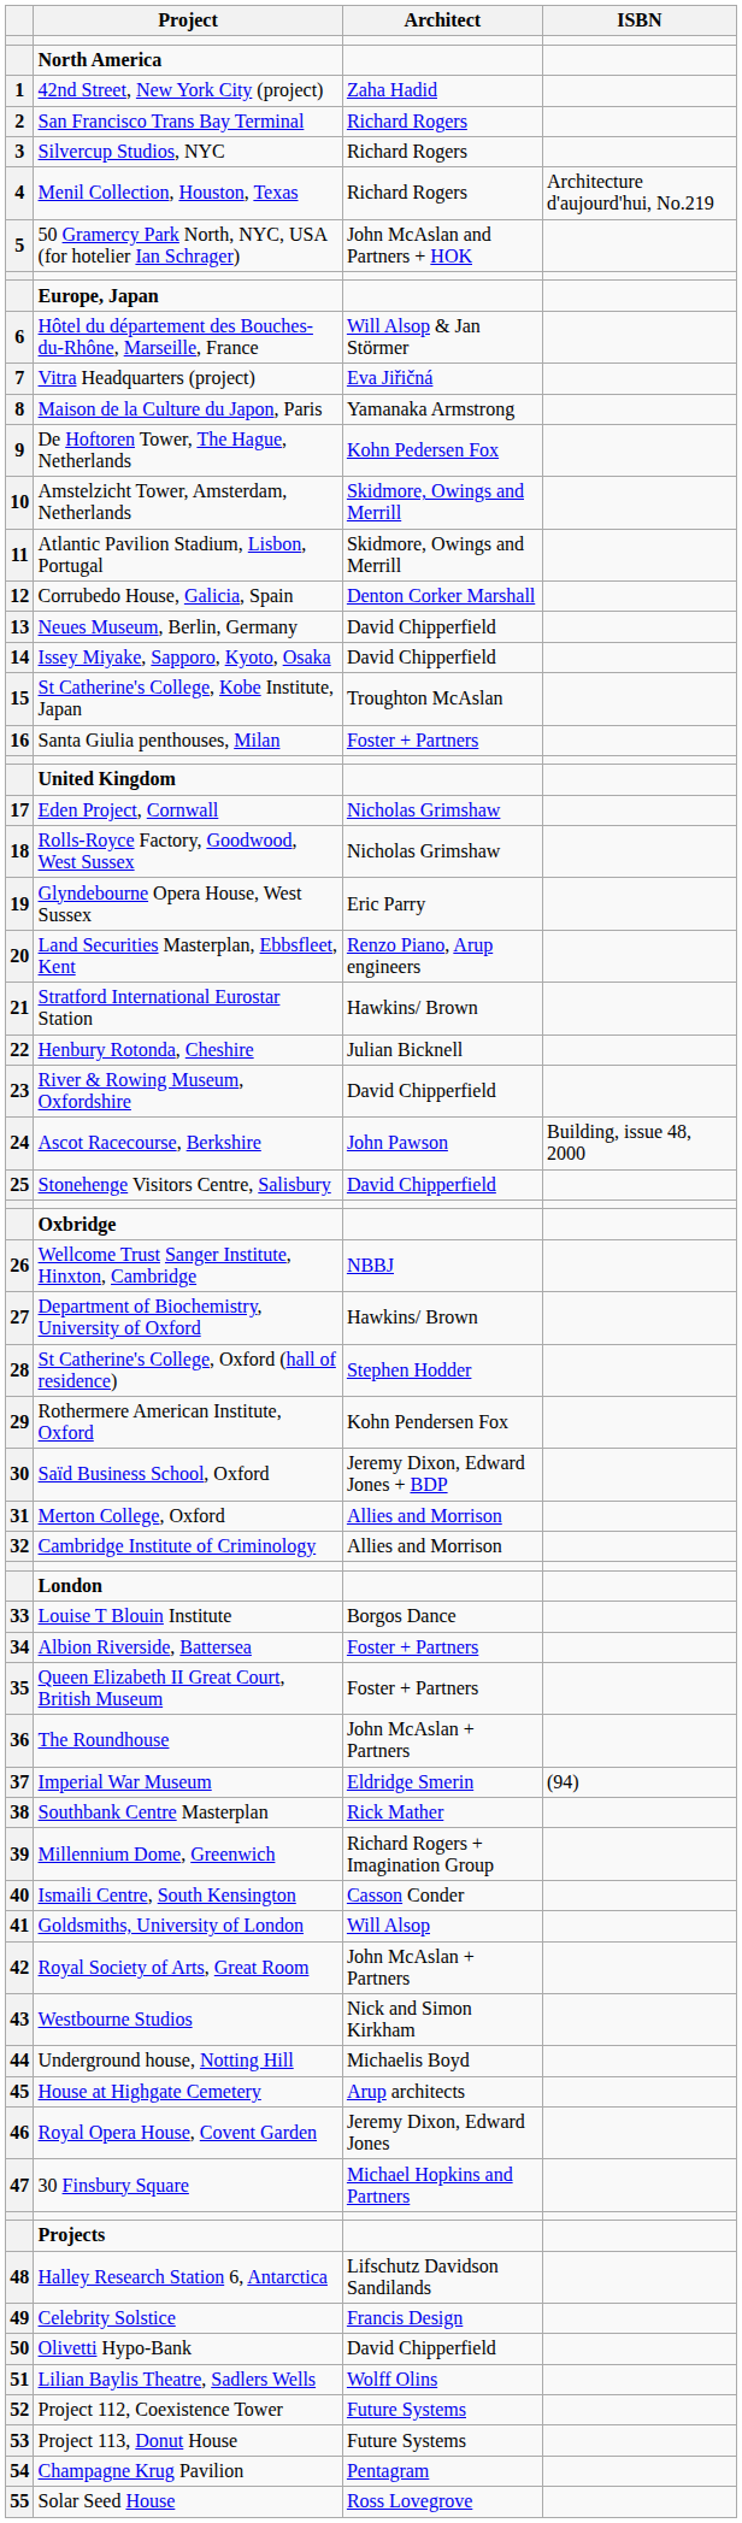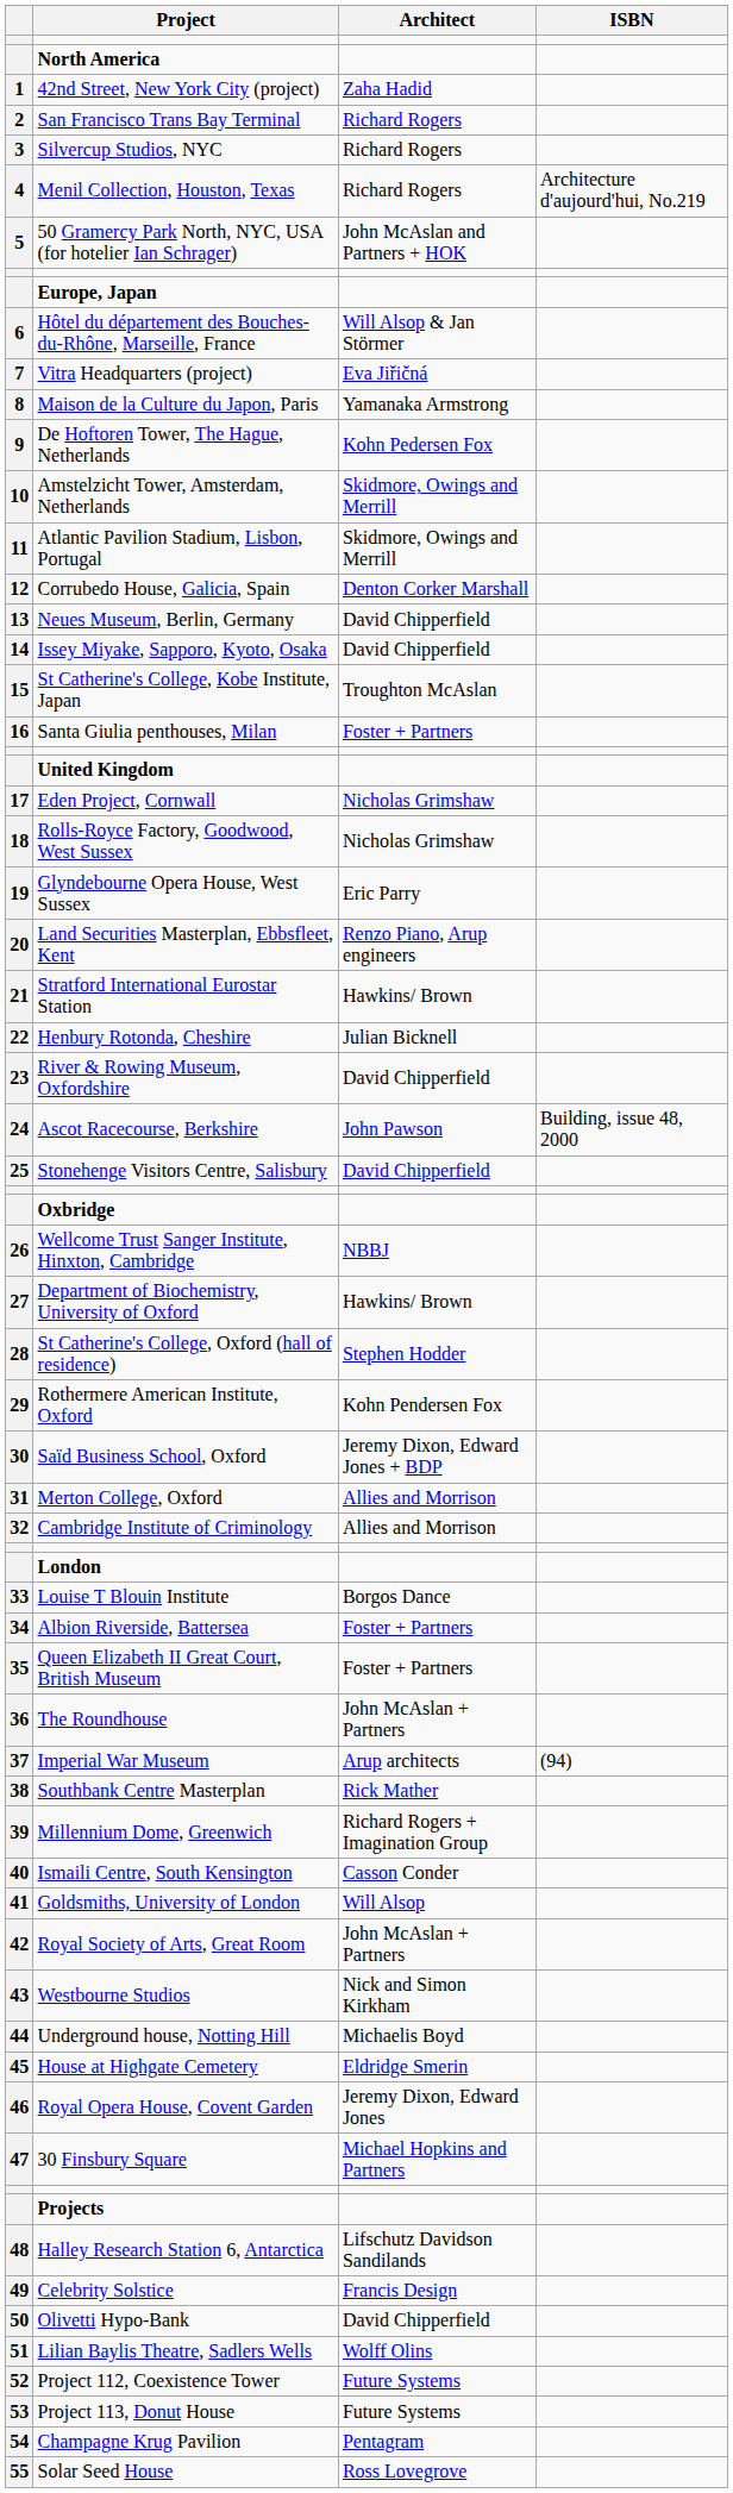 <table class="wikitable">
 <tr>
 <th></th>
 <th>Project</th>
 <th>Architect</th>
 <th>ISBN</th>
 </tr>
 <tr>
 <th></th>
 <td></td>
 <td></td>
 <td></td>
 </tr>
 <tr>
 <th></th>
 <td><strong>North America</strong></td>
 <td></td>
 <td></td>
 </tr>
 <tr>
 <th>1</th>
 <td><a href='#'>42nd Street</a>, <a href='#'>New York City</a> (project)</td>
 <td><a href='#'>Zaha Hadid</a></td>
 <td></td>
 </tr>
 <tr>
 <th>2</th>
 <td><a href='#'>San Francisco Trans Bay Terminal</a></td>
 <td><a href='#'>Richard Rogers</a></td>
 <td></td>
 </tr>
 <tr>
 <th>3</th>
 <td><a href='#'>Silvercup Studios</a>, NYC</td>
 <td>Richard Rogers</td>
 <td></td>
 </tr>
 <tr>
 <th>4</th>
 <td><a href='#'>Menil Collection</a>, <a href='#'>Houston</a>, <a href='#'>Texas</a></td>
 <td>Richard Rogers</td>
 <td>Architecture d'aujourd'hui, No.219</td>
 </tr>
 <tr>
 <th>5</th>
 <td>50 <a href='#'>Gramercy Park</a> North, NYC, USA (for hotelier <a href='#'>Ian Schrager</a>)</td>
 <td>John McAslan and Partners + <a href='#'>HOK</a></td>
 <td></td>
 </tr>
 <tr>
 <th></th>
 <td></td>
 <td></td>
 <td></td>
 </tr>
 <tr>
 <th></th>
 <td><strong>Europe, Japan</strong></td>
 <td></td>
 <td></td>
 </tr>
 <tr>
 <th>6</th>
 <td><a href='#'>Hôtel du département des Bouches-du-Rhône</a>, <a href='#'>Marseille</a>, France</td>
 <td><a href='#'>Will Alsop</a> & Jan Störmer</td>
 <td></td>
 </tr>
 <tr>
 <th>7</th>
 <td><a href='#'>Vitra</a> Headquarters (project)</td>
 <td><a href='#'>Eva Jiřičná</a></td>
 <td></td>
 </tr>
 <tr>
 <th>8</th>
 <td><a href='#'>Maison de la Culture du Japon</a>, Paris</td>
 <td>Yamanaka Armstrong</td>
 <td></td>
 </tr>
 <tr>
 <th>9</th>
 <td>De <a href='#'>Hoftoren</a> Tower, <a href='#'>The Hague</a>, Netherlands</td>
 <td><a href='#'>Kohn Pedersen Fox</a></td>
 <td></td>
 </tr>
 <tr>
 <th>10</th>
 <td>Amstelzicht Tower, Amsterdam, Netherlands</td>
 <td><a href='#'>Skidmore, Owings and Merrill</a></td>
 <td></td>
 </tr>
 <tr>
 <th>11</th>
 <td>Atlantic Pavilion Stadium, <a href='#'>Lisbon</a>, Portugal</td>
 <td>Skidmore, Owings and Merrill</td>
 <td></td>
 </tr>
 <tr>
 <th>12</th>
 <td>Corrubedo House, <a href='#'>Galicia</a>, Spain</td>
 <td><a href='#'>Denton Corker Marshall</a></td>
 <td></td>
 </tr>
 <tr>
 <th>13</th>
 <td><a href='#'>Neues Museum</a>, Berlin, Germany</td>
 <td>David Chipperfield</td>
 <td></td>
 </tr>
 <tr>
 <th>14</th>
 <td><a href='#'>Issey Miyake</a>, <a href='#'>Sapporo</a>, <a href='#'>Kyoto</a>, <a href='#'>Osaka</a></td>
 <td>David Chipperfield</td>
 <td></td>
 </tr>
 <tr>
 <th>15</th>
 <td><a href='#'>St Catherine's College</a>, <a href='#'>Kobe</a> Institute, Japan</td>
 <td>Troughton McAslan</td>
 <td></td>
 </tr>
 <tr>
 <th>16</th>
 <td>Santa Giulia penthouses, <a href='#'>Milan</a></td>
 <td><a href='#'>Foster + Partners</a></td>
 <td></td>
 </tr>
 <tr>
 <th></th>
 <td></td>
 <td></td>
 <td></td>
 </tr>
 <tr>
 <th></th>
 <td><strong>United Kingdom</strong></td>
 <td></td>
 <td></td>
 </tr>
 <tr>
 <th>17</th>
 <td><a href='#'>Eden Project</a>, <a href='#'>Cornwall</a></td>
 <td><a href='#'>Nicholas Grimshaw</a></td>
 <td></td>
 </tr>
 <tr>
 <th>18</th>
 <td><a href='#'>Rolls-Royce</a> Factory, <a href='#'>Goodwood</a>, <a href='#'>West Sussex</a></td>
 <td>Nicholas Grimshaw</td>
 <td></td>
 </tr>
 <tr>
 <th>19</th>
 <td><a href='#'>Glyndebourne</a> Opera House, West Sussex</td>
 <td>Eric Parry</td>
 <td></td>
 </tr>
 <tr>
 <th>20</th>
 <td><a href='#'>Land Securities</a> Masterplan, <a href='#'>Ebbsfleet</a>, <a href='#'>Kent</a></td>
 <td><a href='#'>Renzo Piano</a>, <a href='#'>Arup</a> engineers</td>
 <td></td>
 </tr>
 <tr>
 <th>21</th>
 <td><a href='#'>Stratford International Eurostar</a> Station</td>
 <td>Hawkins/ Brown</td>
 <td></td>
 </tr>
 <tr>
 <th>22</th>
 <td><a href='#'>Henbury Rotonda</a>, <a href='#'>Cheshire</a></td>
 <td>Julian Bicknell</td>
 <td></td>
 </tr>
 <tr>
 <th>23</th>
 <td><a href='#'>River & Rowing Museum</a>, <a href='#'>Oxfordshire</a></td>
 <td>David Chipperfield</td>
 <td></td>
 </tr>
 <tr>
 <th>24</th>
 <td><a href='#'>Ascot Racecourse</a>, <a href='#'>Berkshire</a></td>
 <td><a href='#'>John Pawson</a></td>
 <td>Building, issue 48, 2000</td>
 </tr>
 <tr>
 <th>25</th>
 <td><a href='#'>Stonehenge</a> Visitors Centre, <a href='#'>Salisbury</a></td>
 <td><a href='#'>David Chipperfield</a></td>
 <td></td>
 </tr>
 <tr>
 <th></th>
 <td></td>
 <td></td>
 <td></td>
 </tr>
 <tr>
 <th></th>
 <td><strong>Oxbridge</strong></td>
 <td></td>
 <td></td>
 </tr>
 <tr>
 <th>26</th>
 <td><a href='#'>Wellcome Trust</a> <a href='#'>Sanger Institute</a>, <a href='#'>Hinxton</a>, <a href='#'>Cambridge</a></td>
 <td><a href='#'>NBBJ</a></td>
 <td></td>
 </tr>
 <tr>
 <th>27</th>
 <td><a href='#'>Department of Biochemistry</a>, <a href='#'>University of Oxford</a></td>
 <td>Hawkins/ Brown</td>
 <td></td>
 </tr>
 <tr>
 <th>28</th>
 <td><a href='#'>St Catherine's College</a>, Oxford (<a href='#'>hall of residence</a>)</td>
 <td><a href='#'>Stephen Hodder</a></td>
 <td></td>
 </tr>
 <tr>
 <th>29</th>
 <td>Rothermere American Institute, <a href='#'>Oxford</a></td>
 <td>Kohn Pendersen Fox</td>
 <td></td>
 </tr>
 <tr>
 <th>30</th>
 <td><a href='#'>Saïd Business School</a>, Oxford</td>
 <td>Jeremy Dixon, Edward Jones + <a href='#'>BDP</a></td>
 <td></td>
 </tr>
 <tr>
 <th>31</th>
 <td><a href='#'>Merton College</a>, Oxford</td>
 <td><a href='#'>Allies and Morrison</a></td>
 <td></td>
 </tr>
 <tr>
 <th>32</th>
 <td><a href='#'>Cambridge Institute of Criminology</a></td>
 <td>Allies and Morrison</td>
 <td></td>
 </tr>
 <tr>
 <th></th>
 <td></td>
 <td></td>
 <td></td>
 </tr>
 <tr>
 <th></th>
 <td><strong>London</strong></td>
 <td></td>
 <td></td>
 </tr>
 <tr>
 <th>33</th>
 <td><a href='#'>Louise T Blouin</a> Institute</td>
 <td>Borgos Dance</td>
 <td></td>
 </tr>
 <tr>
 <th>34</th>
 <td><a href='#'>Albion Riverside</a>, <a href='#'>Battersea</a></td>
 <td><a href='#'>Foster + Partners</a></td>
 <td></td>
 </tr>
 <tr>
 <th>35</th>
 <td><a href='#'>Queen Elizabeth II Great Court</a>, <a href='#'>British Museum</a></td>
 <td>Foster + Partners</td>
 <td></td>
 </tr>
 <tr>
 <th>36</th>
 <td><a href='#'>The Roundhouse</a></td>
 <td>John McAslan + Partners</td>
 <td></td>
 </tr>
 <tr>
 <th>37</th>
 <td><a href='#'>Imperial War Museum</a></td>
-<td><a href='#'>Eldridge Smerin</a></td>
+<td><a href='#'>Arup</a> architects</td>
 <td> (94)</td>
 </tr>
 <tr>
 <th>38</th>
 <td><a href='#'>Southbank Centre</a> Masterplan</td>
 <td><a href='#'>Rick Mather</a></td>
 <td></td>
 </tr>
 <tr>
 <th>39</th>
 <td><a href='#'>Millennium Dome</a>, <a href='#'>Greenwich</a></td>
 <td>Richard Rogers + Imagination Group</td>
 <td></td>
 </tr>
 <tr>
 <th>40</th>
 <td><a href='#'>Ismaili Centre</a>, <a href='#'>South Kensington</a></td>
 <td><a href='#'>Casson</a> Conder</td>
 <td></td>
 </tr>
 <tr>
 <th>41</th>
 <td><a href='#'>Goldsmiths, University of London</a></td>
 <td><a href='#'>Will Alsop</a></td>
 <td></td>
 </tr>
 <tr>
 <th>42</th>
 <td><a href='#'>Royal Society of Arts</a>, <a href='#'>Great Room</a></td>
 <td>John McAslan + Partners</td>
 <td></td>
 </tr>
 <tr>
 <th>43</th>
 <td><a href='#'>Westbourne Studios</a></td>
 <td>Nick and Simon Kirkham</td>
 <td></td>
 </tr>
 <tr>
 <th>44</th>
 <td>Underground house, <a href='#'>Notting Hill</a></td>
 <td>Michaelis Boyd</td>
 <td></td>
 </tr>
 <tr>
 <th>45</th>
 <td><a href='#'>House at Highgate Cemetery</a></td>
-<td><a href='#'>Arup</a> architects</td>
+<td><a href='#'>Eldridge Smerin</a></td>
 <td></td>
 </tr>
 <tr>
 <th>46</th>
 <td><a href='#'>Royal Opera House</a>, <a href='#'>Covent Garden</a></td>
 <td>Jeremy Dixon, Edward Jones</td>
 <td></td>
 </tr>
 <tr>
 <th>47</th>
 <td>30 <a href='#'>Finsbury Square</a></td>
 <td><a href='#'>Michael Hopkins and Partners</a></td>
 <td></td>
 </tr>
 <tr>
 <th></th>
 <td></td>
 <td></td>
 <td></td>
 </tr>
 <tr>
 <th></th>
 <td><strong>Projects</strong></td>
 <td></td>
 <td></td>
 </tr>
 <tr>
 <th>48</th>
 <td><a href='#'>Halley Research Station</a> 6, <a href='#'>Antarctica</a></td>
 <td>Lifschutz Davidson Sandilands</td>
 <td></td>
 </tr>
 <tr>
 <th>49</th>
 <td><a href='#'>Celebrity Solstice</a></td>
 <td><a href='#'>Francis Design</a></td>
 <td></td>
 </tr>
 <tr>
 <th>50</th>
 <td><a href='#'>Olivetti</a> Hypo-Bank</td>
 <td>David Chipperfield</td>
 <td></td>
 </tr>
 <tr>
 <th>51</th>
 <td><a href='#'>Lilian Baylis Theatre</a>, <a href='#'>Sadlers Wells</a></td>
 <td><a href='#'>Wolff Olins</a></td>
 <td></td>
 </tr>
 <tr>
 <th>52</th>
 <td>Project 112, Coexistence Tower</td>
 <td><a href='#'>Future Systems</a></td>
 <td></td>
 </tr>
 <tr>
 <th>53</th>
 <td>Project 113, <a href='#'>Donut</a> House</td>
 <td>Future Systems</td>
 <td></td>
 </tr>
 <tr>
 <th>54</th>
 <td><a href='#'>Champagne Krug</a> Pavilion</td>
 <td><a href='#'>Pentagram</a></td>
 <td></td>
 </tr>
 <tr>
 <th>55</th>
 <td>Solar Seed <a href='#'>House</a></td>
 <td><a href='#'>Ross Lovegrove</a></td>
 <td></td>
 </tr>
 </table>
